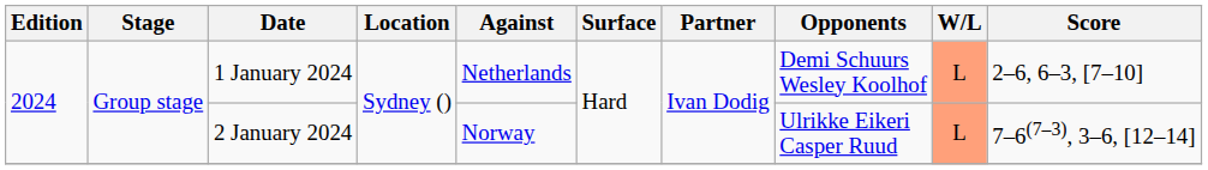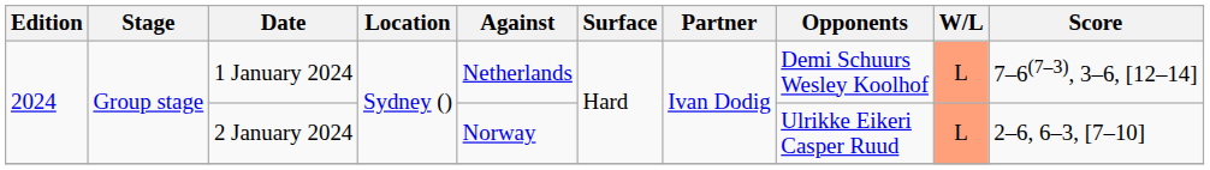 <table class="wikitable">
 <tr>
 <th>Edition</th>
 <th>Stage</th>
 <th>Date</th>
 <th>Location</th>
 <th>Against</th>
 <th>Surface</th>
 <th>Partner</th>
 <th>Opponents</th>
 <th>W/L</th>
 <th class="unsortable">Score</th>
 </tr>
 <tr>
 <td rowspan="2"><a href='#'>2024</a></td>
 <td rowspan="2"><a href='#'>Group stage</a></td>
 <td rowspan="1">1 January 2024</td>
 <td rowspan="2"><a href='#'>Sydney</a> ()</td>
 <td> <a href='#'>Netherlands</a></td>
 <td rowspan="2">Hard</td>
 <td rowspan="2"><a href='#'>Ivan Dodig</a></td>
 <td><a href='#'>Demi Schuurs</a><br><a href='#'>Wesley Koolhof</a></td>
 <td style="text-align:center; background:#ffa07a;">L</td>
-<td>2–6, 6–3, [7–10]</td>
+<td>7–6<sup>(7–3)</sup>, 3–6, [12–14]</td>
 </tr>
 <tr>
 <td rowspan="1">2 January 2024</td>
 <td> <a href='#'>Norway</a></td>
 <td><a href='#'>Ulrikke Eikeri</a><br><a href='#'>Casper Ruud</a></td>
 <td style="text-align:center; background:#ffa07a;">L</td>
-<td>7–6<sup>(7–3)</sup>, 3–6, [12–14]</td>
+<td>2–6, 6–3, [7–10]</td>
 </tr>
 <tr>
 </tr>
 </table>
